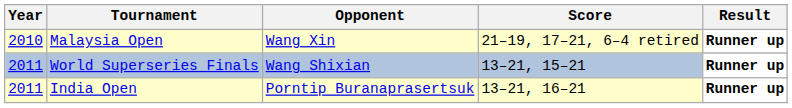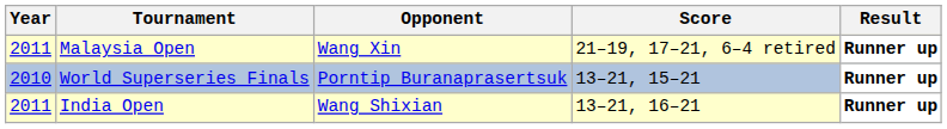 <table class="sortable wikitable" style="font-size: 90%;">
 <tr>
 <th>Year</th>
 <th>Tournament</th>
 <th>Opponent</th>
 <th>Score</th>
 <th>Result</th>
 </tr>
 <tr style="background:#FFFFCC">
-<td align="center"><a href='#'>2010</a></td>
+<td align="center"><a href='#'>2011</a></td>
 <td align="left"><a href='#'>Malaysia Open</a></td>
 <td align="left"> <a href='#'>Wang Xin</a></td>
 <td align="left">21–19, 17–21, 6–4 retired</td>
 <td style="text-align:left; background:white"> <strong>Runner up</strong></td>
 </tr>
 <tr style="background:#B0C4DE">
-<td align="center"><a href='#'>2011</a></td>
+<td align="center"><a href='#'>2010</a></td>
 <td align="left"><a href='#'>World Superseries Finals</a></td>
-<td align="left"> <a href='#'>Wang Shixian</a></td>
+<td align="left"> <a href='#'>Porntip Buranaprasertsuk</a></td>
 <td align="left">13–21, 15–21</td>
 <td style="text-align:left; background:white"> <strong>Runner up</strong></td>
 </tr>
 <tr style="background:#FFFFCC">
 <td align="center"><a href='#'>2011</a></td>
 <td align="left"><a href='#'>India Open</a></td>
-<td align="left"> <a href='#'>Porntip Buranaprasertsuk</a></td>
+<td align="left"> <a href='#'>Wang Shixian</a></td>
 <td align="left">13–21, 16–21</td>
 <td style="text-align:left; background:white"> <strong>Runner up</strong></td>
 </tr>
 </table>
